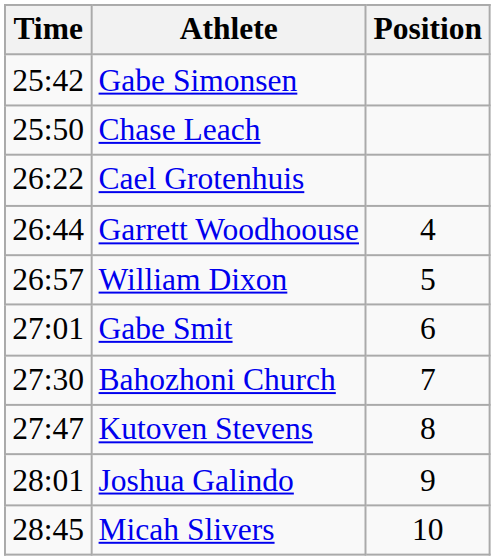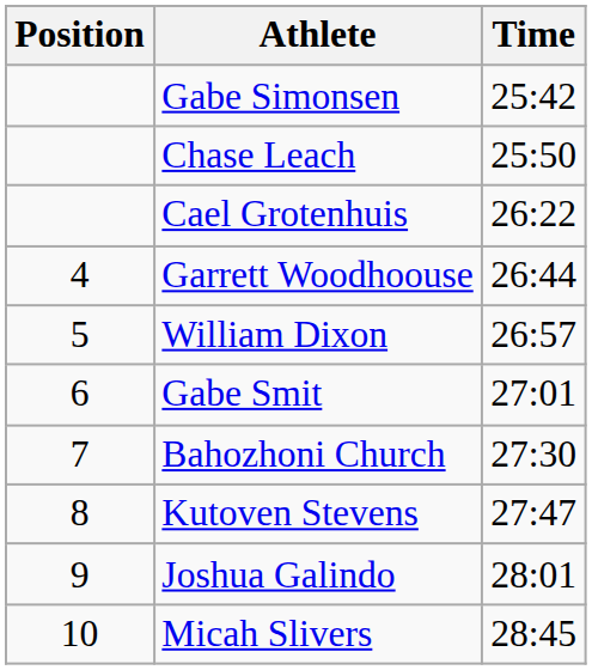 <table class="wikitable sortable">
 <tr>
+<th>Position</th>
+<th>Athlete</th>
 <th>Time</th>
-<th>Athlete</th>
-<th>Position</th>
 </tr>
 <tr>
+<td align=center></td>
+<td><a href='#'>Gabe Simonsen</a></td>
 <td>25:42</td>
-<td><a href='#'>Gabe Simonsen</a></td>
-<td align=center></td>
 </tr>
 <tr>
+<td align=center></td>
+<td><a href='#'>Chase Leach</a></td>
 <td>25:50</td>
-<td><a href='#'>Chase Leach</a></td>
-<td align=center></td>
 </tr>
 <tr>
+<td align=center></td>
+<td><a href='#'>Cael Grotenhuis</a></td>
 <td>26:22</td>
-<td><a href='#'>Cael Grotenhuis</a></td>
-<td align=center></td>
 </tr>
 <tr>
+<td align=center>4</td>
+<td><a href='#'>Garrett Woodhoouse</a></td>
 <td>26:44</td>
-<td><a href='#'>Garrett Woodhoouse</a></td>
-<td align=center>4</td>
 </tr>
 <tr>
+<td align=center>5</td>
+<td><a href='#'>William Dixon</a></td>
 <td>26:57</td>
-<td><a href='#'>William Dixon</a></td>
-<td align=center>5</td>
 </tr>
 <tr>
+<td align=center>6</td>
+<td><a href='#'>Gabe Smit</a></td>
 <td>27:01</td>
-<td><a href='#'>Gabe Smit</a></td>
-<td align=center>6</td>
 </tr>
 <tr>
+<td align=center>7</td>
+<td><a href='#'>Bahozhoni Church</a></td>
 <td>27:30</td>
-<td><a href='#'>Bahozhoni Church</a></td>
-<td align=center>7</td>
 </tr>
 <tr>
+<td align=center>8</td>
+<td><a href='#'>Kutoven Stevens</a></td>
 <td>27:47</td>
-<td><a href='#'>Kutoven Stevens</a></td>
-<td align=center>8</td>
 </tr>
 <tr>
+<td align=center>9</td>
+<td><a href='#'>Joshua Galindo</a></td>
 <td>28:01</td>
-<td><a href='#'>Joshua Galindo</a></td>
-<td align=center>9</td>
 </tr>
 <tr>
+<td align=center>10</td>
+<td><a href='#'>Micah Slivers</a></td>
 <td>28:45</td>
-<td><a href='#'>Micah Slivers</a></td>
-<td align=center>10</td>
 </tr>
 </table>
